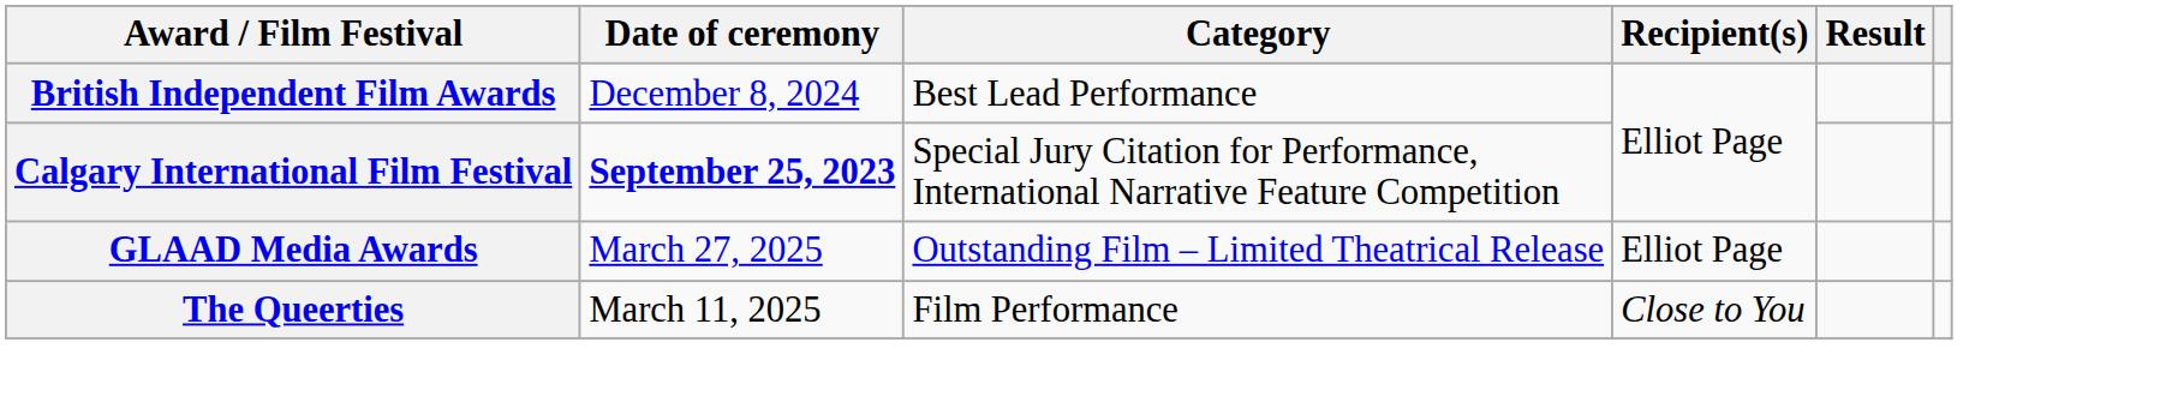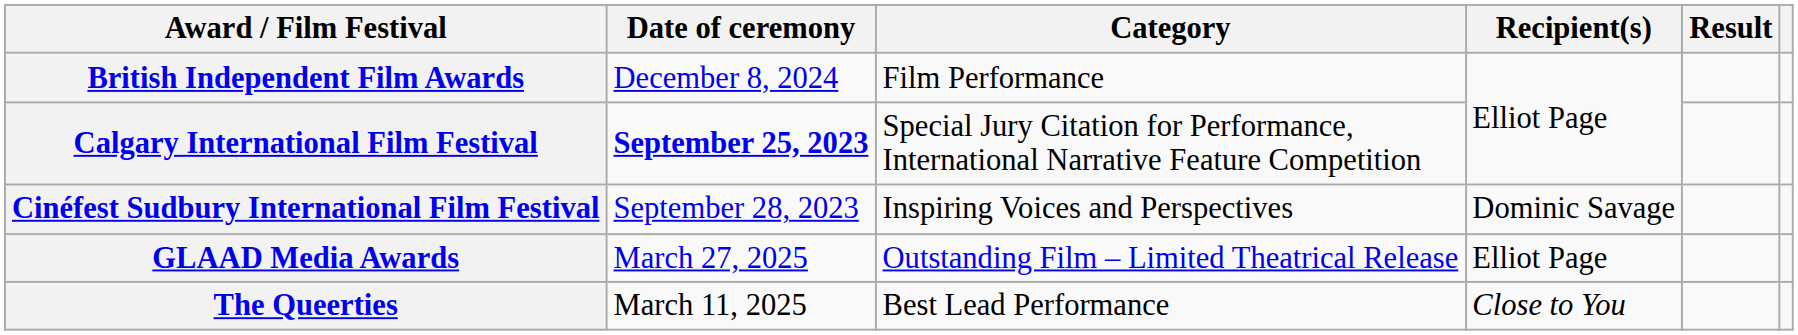 <table class="wikitable sortable plainrowheaders">
 <tr>
 <th scope="col">Award / Film Festival</th>
 <th scope="col">Date of ceremony</th>
 <th scope="col">Category</th>
 <th scope="col">Recipient(s)</th>
 <th scope="col">Result</th>
 <th scope="col" class="unsortable"></th>
 </tr>
 <tr>
 <th scope=row><a href='#'>British Independent Film Awards</a></th>
 <td><a href='#'>December 8, 2024</a></td>
-<td>Best Lead Performance</td>
+<td>Film Performance</td>
 <td rowspan="2">Elliot Page</td>
 <td></td>
 <td style="text-align:center;"></td>
 </tr>
 <tr>
 <th scope=row><a href='#'>Calgary International Film Festival</a></th>
 <td><strong><a href='#'>September 25, 2023</a></strong></td>
 <td>Special Jury Citation for Performance,<br>International Narrative Feature Competition</td>
+<td></td>
+<td style="text-align:center;"></td>
+</tr>
+<tr>
+<th scope=row><a href='#'>Cinéfest Sudbury International Film Festival</a></th>
+<td><a href='#'>September 28, 2023</a></td>
+<td>Inspiring Voices and Perspectives</td>
+<td>Dominic Savage</td>
 <td></td>
 <td style="text-align:center;"></td>
 </tr>
 <tr>
 <th scope=row><a href='#'>GLAAD Media Awards</a></th>
 <td><a href='#'>March 27, 2025</a></td>
 <td><a href='#'>Outstanding Film – Limited Theatrical Release</a></td>
 <td>Elliot Page</td>
 <td></td>
 <td style="text-align:center;"></td>
 </tr>
 <tr>
 <th scope=row><a href='#'>The Queerties</a></th>
 <td>March 11, 2025</td>
-<td>Film Performance</td>
+<td>Best Lead Performance</td>
 <td><em>Close to You</em></td>
 <td></td>
 <td style="text-align:center;"></td>
 </tr>
 </table>
